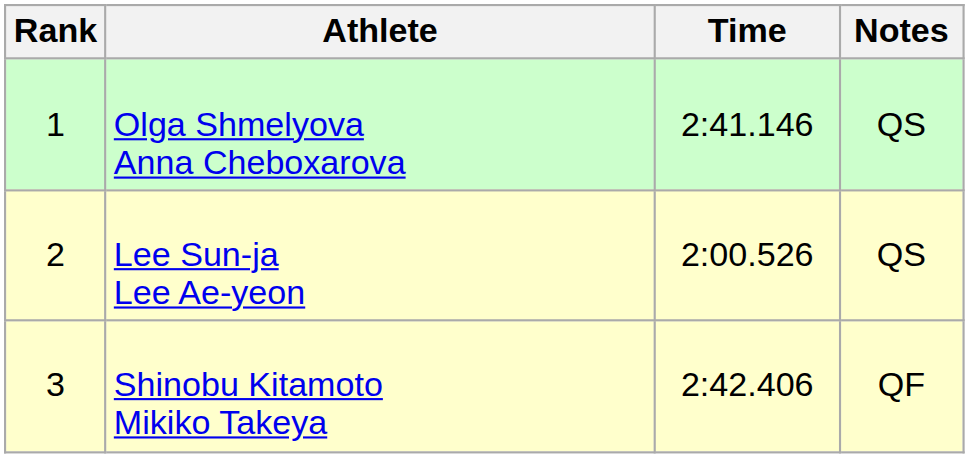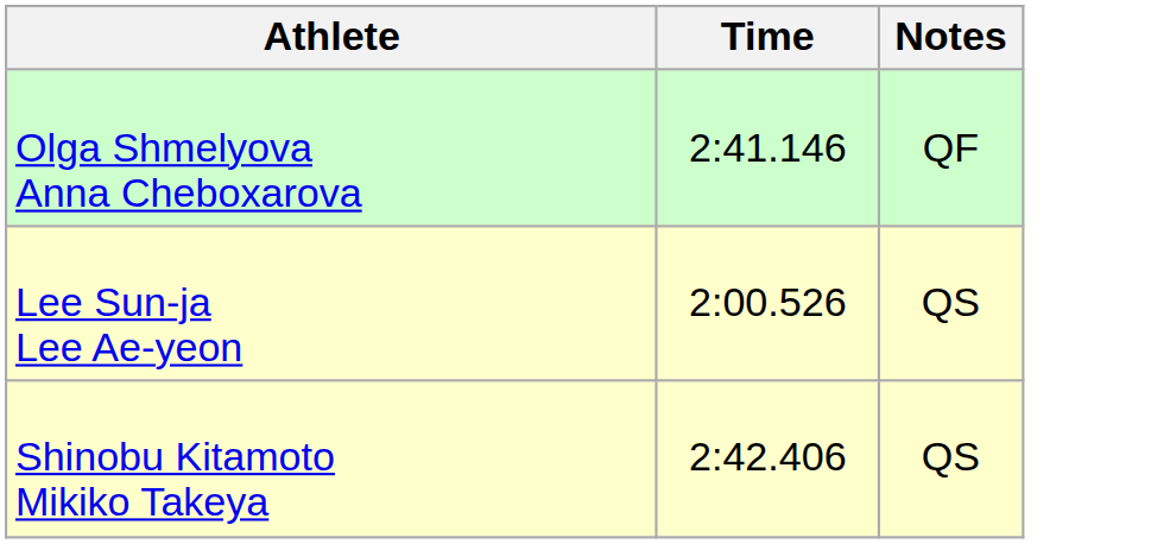 <table class=wikitable style="text-align:center">
 <tr>
-<th width=40>Rank</th>
 <th width=250>Athlete</th>
 <th width=80>Time</th>
 <th width=50>Notes</th>
 </tr>
 <tr bgcolor="ccffcc">
-<td>1</td>
 <td align=left><br><a href='#'>Olga Shmelyova</a><br><a href='#'>Anna Cheboxarova</a></td>
 <td>2:41.146</td>
-<td>QS</td>
+<td>QF</td>
 </tr>
 <tr bgcolor="#ffffcc">
-<td>2</td>
 <td align=left><br><a href='#'>Lee Sun-ja</a><br><a href='#'>Lee Ae-yeon</a></td>
 <td>2:00.526</td>
 <td>QS</td>
 </tr>
 <tr bgcolor="#ffffcc">
-<td>3</td>
 <td align=left><br><a href='#'>Shinobu Kitamoto</a><br><a href='#'>Mikiko Takeya</a></td>
 <td>2:42.406</td>
-<td>QF</td>
+<td>QS</td>
 </tr>
 </table>
